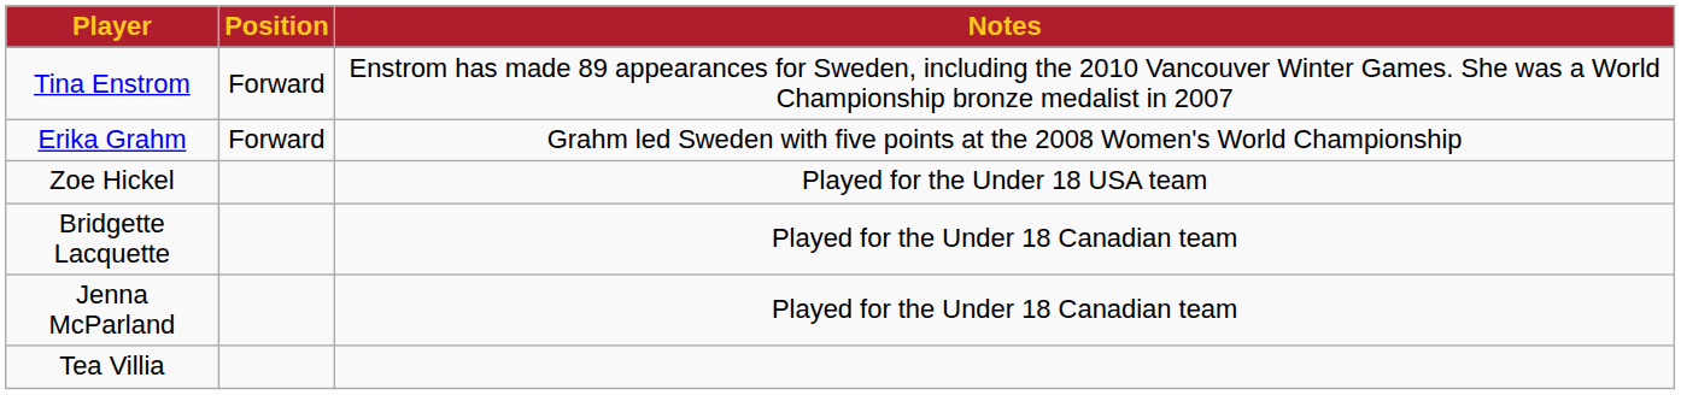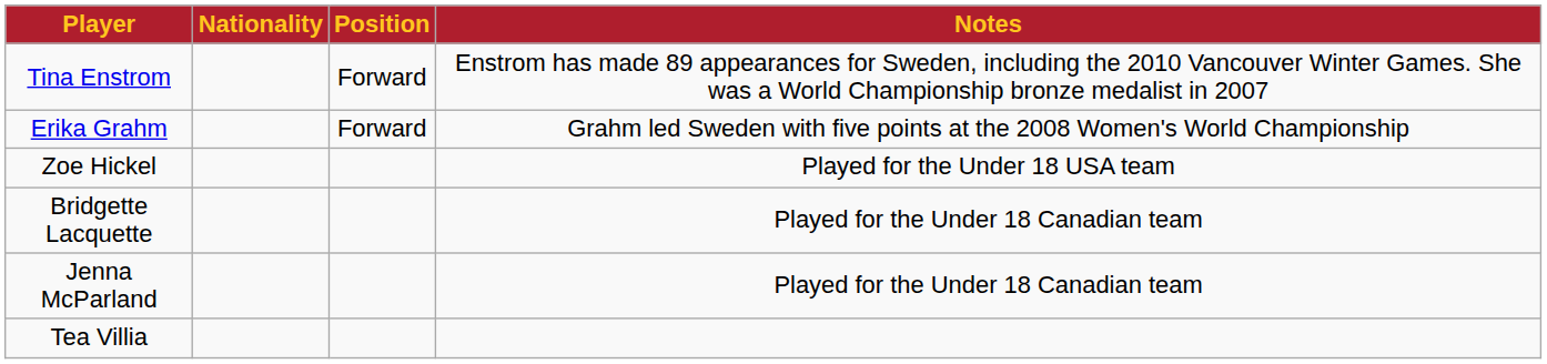 <table class="wikitable" width="80%">
 <tr align="center"  style=" background:#AF1E2D;color:#FFC61E;">
 <td><strong>Player</strong></td>
+<td><strong>Nationality</strong></td>
 <td><strong>Position</strong></td>
 <td><strong>Notes</strong></td>
 </tr>
 <tr align="center" bgcolor="">
 <td><a href='#'>Tina Enstrom</a></td>
+<td></td>
 <td>Forward</td>
 <td>Enstrom has made 89 appearances for Sweden, including the 2010 Vancouver Winter Games.  She was a World Championship bronze medalist in 2007</td>
 </tr>
 <tr align="center" bgcolor="">
 <td><a href='#'>Erika Grahm</a></td>
+<td></td>
 <td>Forward</td>
 <td>Grahm led Sweden with five points at the 2008 Women's World Championship</td>
 </tr>
 <tr align="center" bgcolor="">
 <td>Zoe Hickel</td>
 <td></td>
+<td></td>
 <td>Played for the Under 18 USA team</td>
 </tr>
 <tr align="center" bgcolor="">
 <td>Bridgette Lacquette</td>
 <td></td>
+<td></td>
 <td>Played for the Under 18 Canadian team</td>
 </tr>
 <tr align="center" bgcolor="">
 <td>Jenna McParland</td>
+<td></td>
 <td></td>
 <td>Played for the Under 18 Canadian team</td>
 </tr>
 <tr align="center" bgcolor="">
 <td>Tea Villia</td>
 <td></td>
 <td></td>
+<td></td>
 </tr>
 </table>
